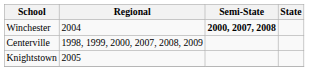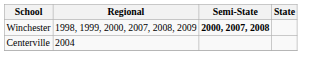 <table class="wikitable">
 <tr>
 <th>School</th>
 <th>Regional</th>
 <th>Semi-State</th>
 <th>State</th>
 </tr>
 <tr>
 <td>Winchester</td>
-<td>2004</td>
+<td>1998, 1999, 2000, 2007, 2008, 2009</td>
 <td><strong>2000, 2007, 2008</strong></td>
 <td></td>
 </tr>
 <tr>
 <td>Centerville</td>
-<td>1998, 1999, 2000, 2007, 2008, 2009</td>
-<td></td>
-<td></td>
-</tr>
-<tr>
-<td>Knightstown</td>
-<td>2005</td>
+<td>2004</td>
 <td></td>
 <td></td>
 </tr>
 <tr>
 </tr>
 </table>
